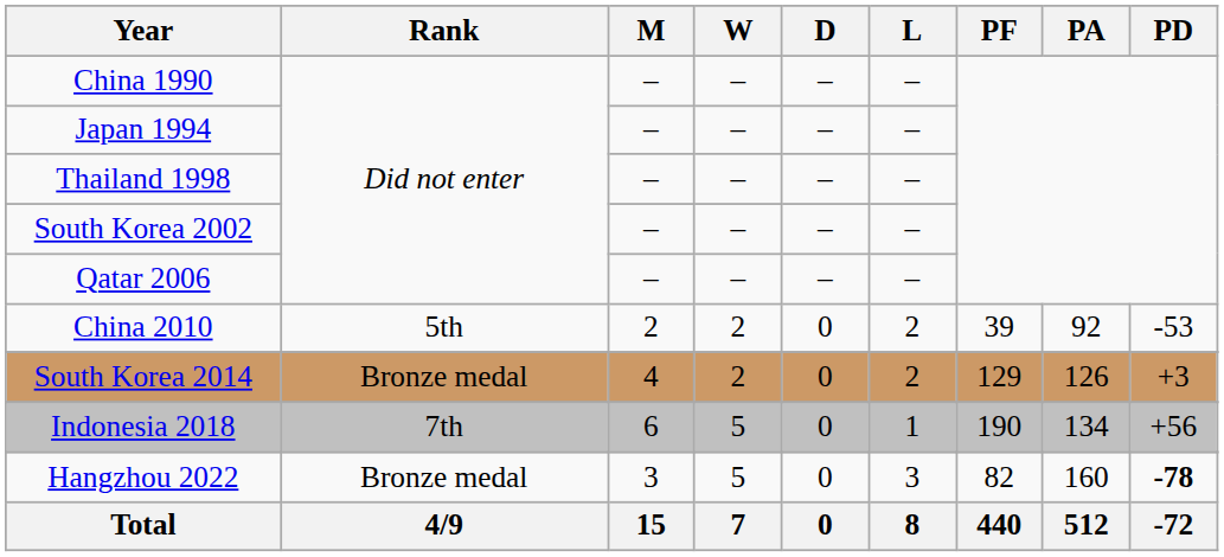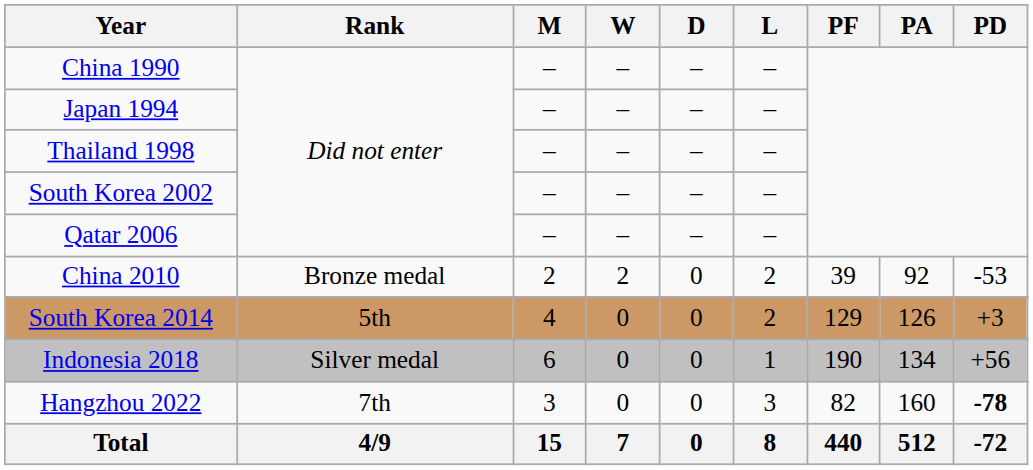 <table class="wikitable" style="text-align: center;font-size:90%;">
 <tr>
 <th width=125>Year</th>
 <th width=150>Rank</th>
 <th width=35>M</th>
 <th width=35>W</th>
 <th width=35>D</th>
 <th width=35>L</th>
 <th width=35>PF</th>
 <th width=35>PA</th>
 <th width=35>PD</th>
 </tr>
 <tr>
 <td><a href='#'>China 1990</a></td>
 <td rowspan=5><em>Did not enter</em></td>
 <td>–</td>
 <td>–</td>
 <td>–</td>
 <td>–</td>
 </tr>
 <tr>
 <td><a href='#'>Japan 1994</a></td>
 <td>–</td>
 <td>–</td>
 <td>–</td>
 <td>–</td>
 </tr>
 <tr>
 <td><a href='#'>Thailand 1998</a></td>
 <td>–</td>
 <td>–</td>
 <td>–</td>
 <td>–</td>
 </tr>
 <tr>
 <td><a href='#'>South Korea 2002</a></td>
 <td>–</td>
 <td>–</td>
 <td>–</td>
 <td>–</td>
 </tr>
 <tr>
 <td><a href='#'>Qatar 2006</a></td>
 <td>–</td>
 <td>–</td>
 <td>–</td>
 <td>–</td>
 </tr>
 <tr>
 <td><a href='#'>China 2010</a></td>
-<td>5th</td>
+<td>Bronze medal</td>
 <td>2</td>
 <td>2</td>
 <td>0</td>
 <td>2</td>
 <td>39</td>
 <td>92</td>
 <td>-53</td>
 </tr>
 <tr>
 </tr>
 <tr bgcolor="#cc9966">
 <td><a href='#'>South Korea 2014</a></td>
-<td>Bronze medal</td>
+<td>5th</td>
 <td>4</td>
-<td>2</td>
+<td>0</td>
 <td>0</td>
 <td>2</td>
 <td>129</td>
 <td>126</td>
 <td>+3</td>
 </tr>
 <tr>
 </tr>
 <tr bgcolor="#C0C0C0">
 <td><a href='#'>Indonesia 2018</a></td>
-<td>7th</td>
+<td>Silver medal</td>
 <td>6</td>
-<td>5</td>
+<td>0</td>
 <td>0</td>
 <td>1</td>
 <td>190</td>
 <td>134</td>
 <td>+56</td>
 </tr>
 <tr>
 </tr>
 <tr>
 </tr>
 <tr>
 <td><a href='#'>Hangzhou 2022</a></td>
-<td>Bronze medal</td>
+<td>7th</td>
 <td>3</td>
-<td>5</td>
+<td>0</td>
 <td>0</td>
 <td>3</td>
 <td>82</td>
 <td>160</td>
 <td><strong>-78</strong></td>
 </tr>
 <tr>
 <th>Total</th>
 <th>4/9</th>
 <th>15</th>
 <th>7</th>
 <th>0</th>
 <th>8</th>
 <th>440</th>
 <th>512</th>
 <th>-72</th>
 </tr>
 </table>
